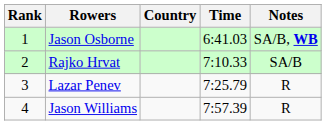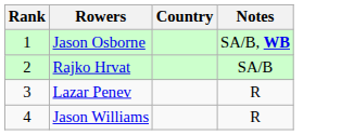 <table class="wikitable" style="text-align:center">
 <tr>
 <th>Rank</th>
 <th>Rowers</th>
 <th>Country</th>
-<th>Time</th>
 <th>Notes</th>
 </tr>
 <tr bgcolor=ccffcc>
 <td>1</td>
 <td align="left"><a href='#'>Jason Osborne</a></td>
 <td align="left"></td>
-<td>6:41.03</td>
 <td>SA/B, <strong><a href='#'>WB</a></strong></td>
 </tr>
 <tr bgcolor=ccffcc>
 <td>2</td>
 <td align="left"><a href='#'>Rajko Hrvat</a></td>
 <td align="left"></td>
-<td>7:10.33</td>
 <td>SA/B</td>
 </tr>
 <tr>
 <td>3</td>
 <td align="left"><a href='#'>Lazar Penev</a></td>
 <td align="left"></td>
-<td>7:25.79</td>
 <td>R</td>
 </tr>
 <tr>
 <td>4</td>
 <td align="left"><a href='#'>Jason Williams</a></td>
 <td align="left"></td>
-<td>7:57.39</td>
 <td>R</td>
 </tr>
 </table>
